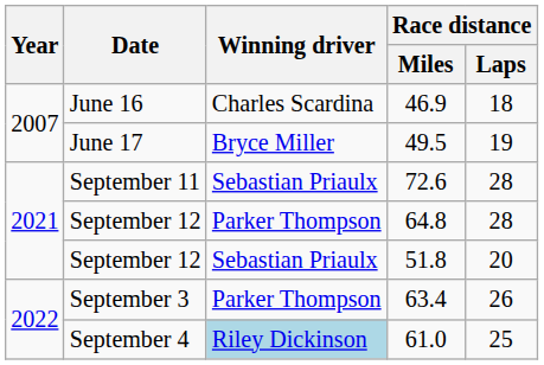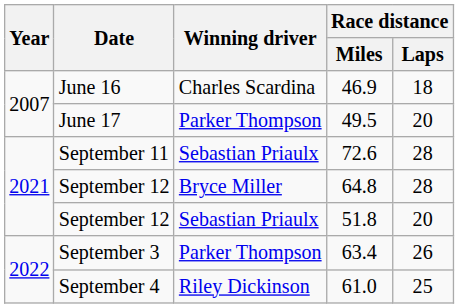 <table class="wikitable" style="font-size: 95%;">
 <tr>
 <th rowspan="2">Year</th>
 <th rowspan="2">Date</th>
 <th rowspan="2">Winning driver</th>
 <th colspan="2">Race distance</th>
 </tr>
 <tr>
 <th>Miles</th>
 <th>Laps</th>
 </tr>
 <tr>
 <td rowspan=2>2007</td>
 <td>June 16</td>
 <td> Charles Scardina</td>
 <td style="text-align:center">46.9</td>
 <td style="text-align:center">18</td>
 </tr>
 <tr>
 <td>June 17</td>
-<td> <a href='#'>Bryce Miller</a></td>
+<td> <a href='#'>Parker Thompson</a></td>
 <td style="text-align:center">49.5</td>
-<td style="text-align:center">19</td>
+<td style="text-align:center">20</td>
 </tr>
 <tr>
 <td rowspan=3><a href='#'>2021</a></td>
 <td>September 11</td>
 <td> <a href='#'>Sebastian Priaulx</a></td>
 <td style="text-align:center">72.6</td>
 <td style="text-align:center">28</td>
 </tr>
 <tr>
 <td>September 12</td>
-<td> <a href='#'>Parker Thompson</a></td>
+<td> <a href='#'>Bryce Miller</a></td>
 <td style="text-align:center">64.8</td>
 <td style="text-align:center">28</td>
 </tr>
 <tr>
 <td>September 12</td>
 <td> <a href='#'>Sebastian Priaulx</a></td>
 <td style="text-align:center">51.8</td>
 <td style="text-align:center">20</td>
 </tr>
 <tr>
 <td rowspan=2><a href='#'>2022</a></td>
 <td>September 3</td>
 <td> <a href='#'>Parker Thompson</a></td>
 <td style="text-align:center">63.4</td>
 <td style="text-align:center">26</td>
 </tr>
 <tr>
 <td>September 4</td>
-<td style="background: lightblue;"> <a href='#'>Riley Dickinson</a></td>
+<td> <a href='#'>Riley Dickinson</a></td>
 <td style="text-align:center">61.0</td>
 <td style="text-align:center">25</td>
 </tr>
 </table>
